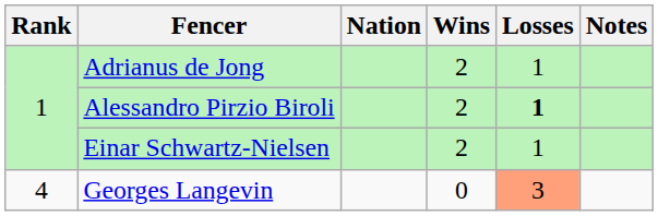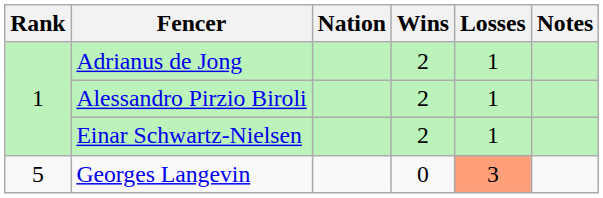 <table class="wikitable sortable" style="text-align:center">
 <tr>
 <th>Rank</th>
 <th>Fencer</th>
 <th>Nation</th>
 <th>Wins</th>
 <th>Losses</th>
 <th>Notes</th>
 </tr>
 <tr bgcolor=bbf3bb>
 <td rowspan=3>1</td>
 <td align=left><a href='#'>Adrianus de Jong</a></td>
 <td align=left></td>
 <td>2</td>
 <td>1</td>
 <td></td>
 </tr>
 <tr bgcolor=bbf3bb>
 <td align=left><a href='#'>Alessandro Pirzio Biroli</a></td>
 <td align=left></td>
 <td>2</td>
-<td><strong>1</strong></td>
+<td>1</td>
 <td></td>
 </tr>
 <tr bgcolor=bbf3bb>
 <td align=left><a href='#'>Einar Schwartz-Nielsen</a></td>
 <td align=left></td>
 <td>2</td>
 <td>1</td>
 <td></td>
 </tr>
 <tr>
-<td>4</td>
+<td>5</td>
 <td align=left><a href='#'>Georges Langevin</a></td>
 <td align=left></td>
 <td>0</td>
 <td style="background: lightsalmon;">3</td>
 <td></td>
 </tr>
 </table>
